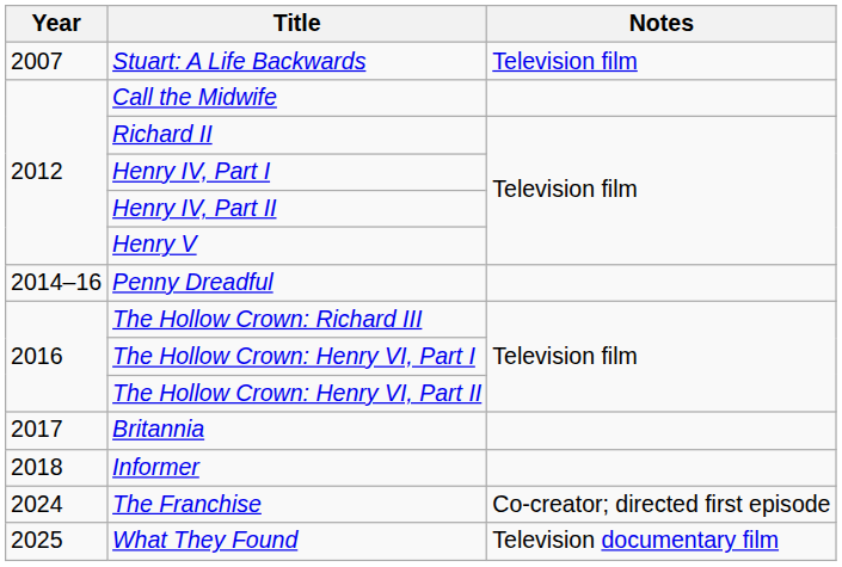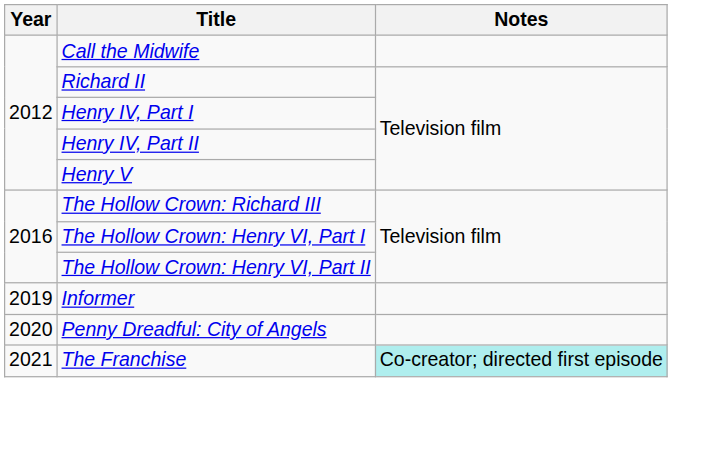 <table class="wikitable">
 <tr>
 <th>Year</th>
 <th>Title</th>
 <th>Notes</th>
-</tr>
-<tr>
-<td>2007</td>
-<td><em><a href='#'>Stuart: A Life Backwards</a></em></td>
-<td><a href='#'>Television film</a></td>
 </tr>
 <tr>
 <td rowspan="5">2012</td>
 <td><em><a href='#'>Call the Midwife</a></em></td>
 <td></td>
 </tr>
 <tr>
 <td><em><a href='#'>Richard II</a></em></td>
 <td rowspan="4">Television film</td>
 </tr>
 <tr>
 <td><em><a href='#'>Henry IV, Part I</a></em></td>
 </tr>
 <tr>
 <td><em><a href='#'>Henry IV, Part II</a></em></td>
 </tr>
 <tr>
 <td><em><a href='#'>Henry V</a></em></td>
 </tr>
 <tr>
-<td>2014–16</td>
-<td><em><a href='#'>Penny Dreadful</a></em></td>
-<td></td>
-</tr>
-<tr>
 <td rowspan="3">2016</td>
 <td><em><a href='#'>The Hollow Crown: Richard III</a></em></td>
 <td rowspan="3">Television film</td>
 </tr>
 <tr>
 <td><em><a href='#'>The Hollow Crown: Henry VI, Part I</a></em></td>
 </tr>
 <tr>
 <td><em><a href='#'>The Hollow Crown: Henry VI, Part II</a></em></td>
 </tr>
 <tr>
-<td>2017</td>
-<td><em><a href='#'>Britannia</a></em></td>
-<td></td>
-</tr>
-<tr>
-<td>2018</td>
+<td>2019</td>
 <td><em><a href='#'>Informer</a></em></td>
 <td></td>
 </tr>
 <tr>
-<td>2024</td>
-<td><em><a href='#'>The Franchise</a></em></td>
-<td>Co-creator; directed first episode</td>
+<td>2020</td>
+<td><em><a href='#'>Penny Dreadful: City of Angels</a></em></td>
+<td></td>
 </tr>
 <tr>
-<td>2025</td>
-<td><a href='#'><em>What They Found</em></a></td>
-<td>Television <a href='#'>documentary film</a></td>
+<td>2021</td>
+<td><em><a href='#'>The Franchise</a></em></td>
+<td style="background: paleturquoise;">Co-creator; directed first episode</td>
 </tr>
 </table>
